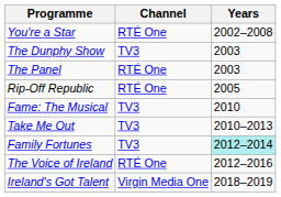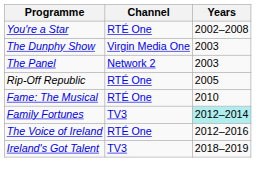 <table class="wikitable sortable">
 <tr>
 <th>Programme</th>
 <th>Channel</th>
 <th>Years</th>
 </tr>
 <tr>
 <td><em><a href='#'>You're a Star</a></em></td>
 <td><a href='#'>RTÉ One</a></td>
 <td>2002–2008</td>
 </tr>
 <tr>
 <td><em><a href='#'>The Dunphy Show</a></em></td>
-<td><a href='#'>TV3</a></td>
+<td><a href='#'>Virgin Media One</a></td>
 <td>2003</td>
 </tr>
 <tr>
 <td><em><a href='#'>The Panel</a></em></td>
-<td><a href='#'>RTÉ One</a></td>
+<td><a href='#'>Network 2</a></td>
 <td>2003</td>
 </tr>
 <tr>
 <td><em>Rip-Off Republic</em></td>
 <td><a href='#'>RTÉ One</a></td>
 <td>2005</td>
 </tr>
 <tr>
 <td><em><a href='#'>Fame: The Musical</a></em></td>
-<td><a href='#'>TV3</a></td>
+<td><a href='#'>RTÉ One</a></td>
 <td>2010</td>
-</tr>
-<tr>
-<td><em><a href='#'>Take Me Out</a></em></td>
-<td><a href='#'>TV3</a></td>
-<td>2010–2013</td>
 </tr>
 <tr>
 <td><em><a href='#'>Family Fortunes</a></em></td>
 <td><a href='#'>TV3</a></td>
 <td style="background: paleturquoise;">2012–2014</td>
 </tr>
 <tr>
 <td><em><a href='#'>The Voice of Ireland</a></em></td>
 <td><a href='#'>RTÉ One</a></td>
 <td>2012–2016</td>
 </tr>
 <tr>
 <td><em><a href='#'>Ireland's Got Talent</a></em></td>
-<td><a href='#'>Virgin Media One</a></td>
+<td><a href='#'>TV3</a></td>
 <td>2018–2019</td>
 </tr>
 </table>
